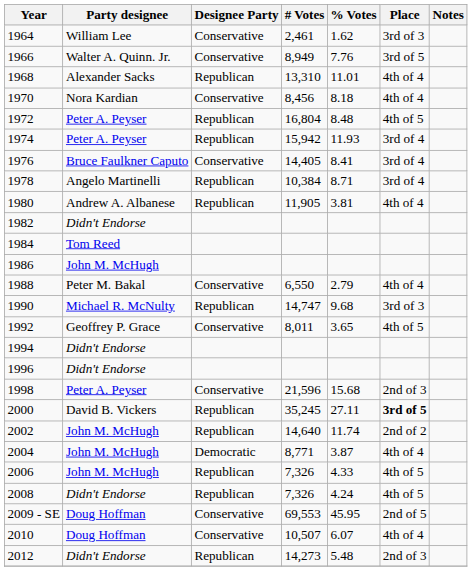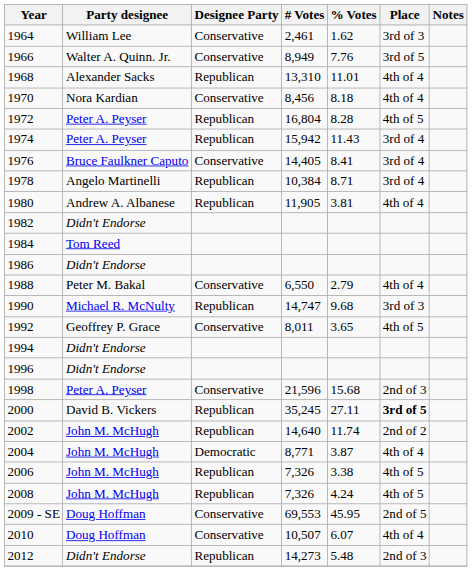 <table class=wikitable>
 <tr bgcolor=lightgrey>
 <th>Year</th>
 <th>Party designee</th>
 <th>Designee Party</th>
 <th># Votes</th>
 <th>% Votes</th>
 <th>Place</th>
 <th>Notes</th>
 </tr>
 <tr>
 <td>1964</td>
 <td>William Lee</td>
 <td>Conservative</td>
 <td>2,461</td>
 <td>1.62</td>
 <td>3rd of 3</td>
 <td></td>
 </tr>
 <tr>
 <td>1966</td>
 <td>Walter A. Quinn. Jr.</td>
 <td>Conservative</td>
 <td>8,949</td>
 <td>7.76</td>
 <td>3rd of 5</td>
 <td></td>
 </tr>
 <tr>
 <td>1968</td>
 <td>Alexander Sacks</td>
 <td>Republican</td>
 <td>13,310</td>
 <td>11.01</td>
 <td>4th of 4</td>
 <td></td>
 </tr>
 <tr>
 <td>1970</td>
 <td>Nora Kardian</td>
 <td>Conservative</td>
 <td>8,456</td>
 <td>8.18</td>
 <td>4th of 4</td>
 <td></td>
 </tr>
 <tr>
 <td>1972</td>
 <td><a href='#'>Peter A. Peyser</a></td>
 <td>Republican</td>
 <td>16,804</td>
-<td>8.48</td>
+<td>8.28</td>
 <td>4th of 5</td>
 <td></td>
 </tr>
 <tr>
 <td>1974</td>
 <td><a href='#'>Peter A. Peyser</a></td>
 <td>Republican</td>
 <td>15,942</td>
-<td>11.93</td>
+<td>11.43</td>
 <td>3rd of 4</td>
 <td></td>
 </tr>
 <tr>
 <td>1976</td>
 <td><a href='#'>Bruce Faulkner Caputo</a></td>
 <td>Conservative</td>
 <td>14,405</td>
 <td>8.41</td>
 <td>3rd of 4</td>
 <td></td>
 </tr>
 <tr>
 <td>1978</td>
 <td>Angelo Martinelli</td>
 <td>Republican</td>
 <td>10,384</td>
 <td>8.71</td>
 <td>3rd of 4</td>
 <td></td>
 </tr>
 <tr>
 <td>1980</td>
 <td>Andrew A. Albanese</td>
 <td>Republican</td>
 <td>11,905</td>
 <td>3.81</td>
 <td>4th of 4</td>
 <td></td>
 </tr>
 <tr>
 <td>1982</td>
 <td><em>Didn't Endorse</em></td>
 <td></td>
 <td></td>
 <td></td>
 <td></td>
 <td></td>
 </tr>
 <tr>
 <td>1984</td>
 <td><a href='#'>Tom Reed</a></td>
 <td></td>
 <td></td>
 <td></td>
 <td></td>
 <td></td>
 </tr>
 <tr>
 <td>1986</td>
-<td><a href='#'>John M. McHugh</a></td>
+<td><em>Didn't Endorse</em></td>
 <td></td>
 <td></td>
 <td></td>
 <td></td>
 <td></td>
 </tr>
 <tr>
 <td>1988</td>
 <td>Peter M. Bakal</td>
 <td>Conservative</td>
 <td>6,550</td>
 <td>2.79</td>
 <td>4th of 4</td>
 <td></td>
 </tr>
 <tr>
 <td>1990</td>
 <td><a href='#'>Michael R. McNulty</a></td>
 <td>Republican</td>
 <td>14,747</td>
 <td>9.68</td>
 <td>3rd of 3</td>
 <td></td>
 </tr>
 <tr>
 <td>1992</td>
 <td>Geoffrey P. Grace</td>
 <td>Conservative</td>
 <td>8,011</td>
 <td>3.65</td>
 <td>4th of 5</td>
 <td></td>
 </tr>
 <tr>
 <td>1994</td>
 <td><em>Didn't Endorse</em></td>
 <td></td>
 <td></td>
 <td></td>
 <td></td>
 <td></td>
 </tr>
 <tr>
 <td>1996</td>
 <td><em>Didn't Endorse</em></td>
 <td></td>
 <td></td>
 <td></td>
 <td></td>
 <td></td>
 </tr>
 <tr>
 <td>1998</td>
 <td><a href='#'>Peter A. Peyser</a></td>
 <td>Conservative</td>
 <td>21,596</td>
 <td>15.68</td>
 <td>2nd of 3</td>
 <td></td>
 </tr>
 <tr>
 <td>2000</td>
 <td>David B. Vickers</td>
 <td>Republican</td>
 <td>35,245</td>
 <td>27.11</td>
 <td><strong>3rd of 5</strong></td>
 <td></td>
 </tr>
 <tr>
 <td>2002</td>
 <td><a href='#'>John M. McHugh</a></td>
 <td>Republican</td>
 <td>14,640</td>
 <td>11.74</td>
 <td>2nd of 2</td>
 <td></td>
 </tr>
 <tr>
 <td>2004</td>
 <td><a href='#'>John M. McHugh</a></td>
 <td>Democratic</td>
 <td>8,771</td>
 <td>3.87</td>
 <td>4th of 4</td>
 <td></td>
 </tr>
 <tr>
 <td>2006</td>
 <td><a href='#'>John M. McHugh</a></td>
 <td>Republican</td>
 <td>7,326</td>
-<td>4.33</td>
+<td>3.38</td>
 <td>4th of 5</td>
 <td></td>
 </tr>
 <tr>
 <td>2008</td>
-<td><em>Didn't Endorse</em></td>
+<td><a href='#'>John M. McHugh</a></td>
 <td>Republican</td>
 <td>7,326</td>
 <td>4.24</td>
 <td>4th of 5</td>
 <td></td>
 </tr>
 <tr>
 <td>2009 - SE</td>
 <td><a href='#'>Doug Hoffman</a></td>
 <td>Conservative</td>
 <td>69,553</td>
 <td>45.95</td>
 <td>2nd of 5</td>
 <td></td>
 </tr>
 <tr>
 <td>2010</td>
 <td><a href='#'>Doug Hoffman</a></td>
 <td>Conservative</td>
 <td>10,507</td>
 <td>6.07</td>
 <td>4th of 4</td>
 <td></td>
 </tr>
 <tr>
 <td>2012</td>
 <td><em>Didn't Endorse</em></td>
 <td>Republican</td>
 <td>14,273</td>
 <td>5.48</td>
 <td>2nd of 3</td>
 <td></td>
 </tr>
 <tr>
 </tr>
 </table>
